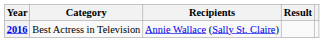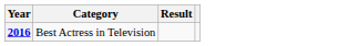 <table class="wikitable plainrowheaders sortable">
 <tr>
 <th scope="col" class="unsortable">Year</th>
 <th scope="col" class="sortable">Category</th>
-<th scope="col">Recipients</th>
 <th scope="col">Result</th>
 <th scope="col" class="unsortable"></th>
 </tr>
 <tr>
 <th scope="row"><a href='#'>2016</a></th>
 <td>Best Actress in Television</td>
-<td><a href='#'>Annie Wallace</a> (<a href='#'>Sally St. Claire</a>)</td>
 <td></td>
 <td style="text-align:center;"></td>
 </tr>
 </table>
